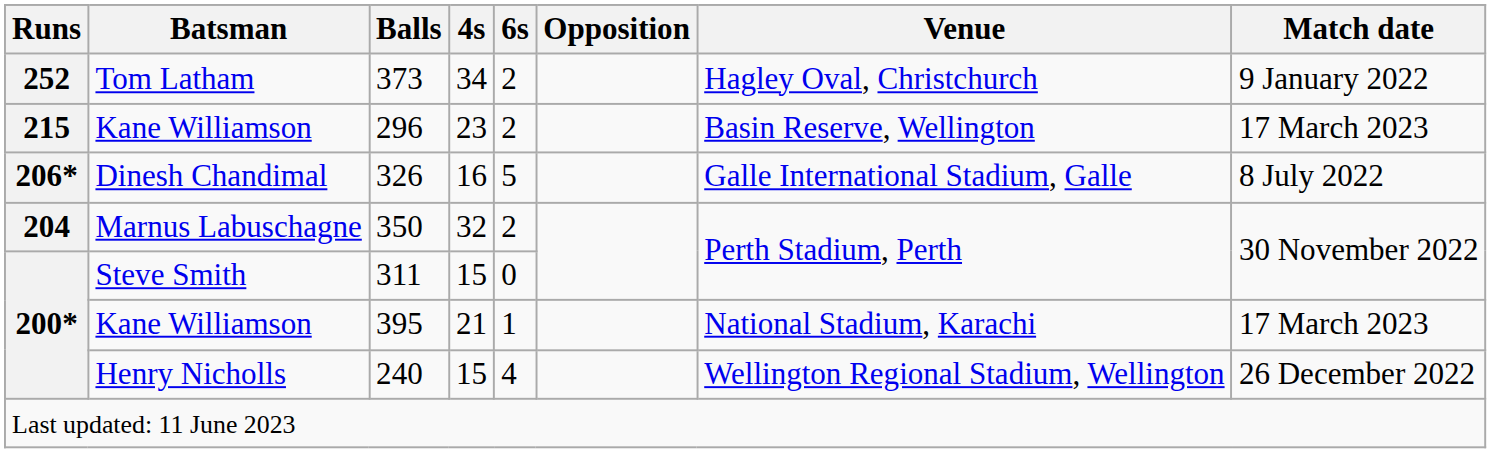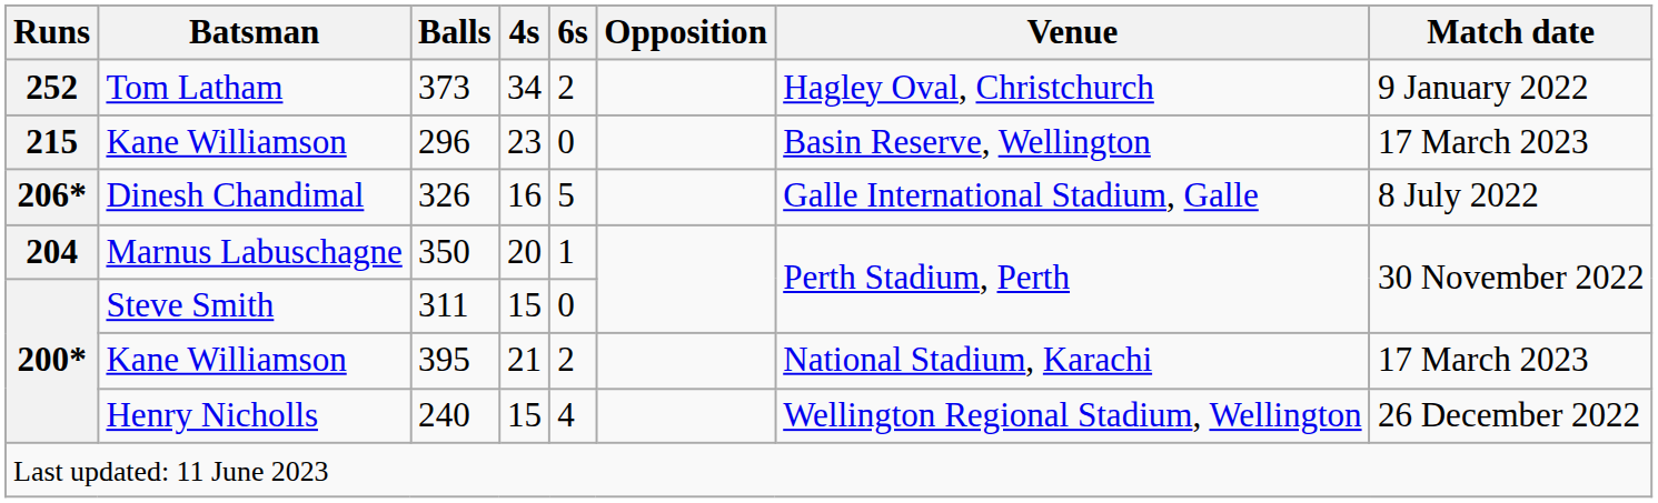 <table class="wikitable sortable">
 <tr>
 <th>Runs</th>
 <th>Batsman</th>
 <th>Balls</th>
 <th>4s</th>
 <th>6s</th>
 <th>Opposition</th>
 <th>Venue</th>
 <th>Match date</th>
 </tr>
 <tr>
 <th>252</th>
 <td> <a href='#'>Tom Latham</a></td>
 <td>373</td>
 <td>34</td>
 <td>2</td>
 <td></td>
 <td><a href='#'>Hagley Oval</a>, <a href='#'>Christchurch</a></td>
 <td>9 January 2022</td>
 </tr>
 <tr>
 <th>215</th>
 <td> <a href='#'>Kane Williamson</a></td>
 <td>296</td>
 <td>23</td>
-<td>2</td>
+<td>0</td>
 <td></td>
 <td><a href='#'>Basin Reserve</a>, <a href='#'>Wellington</a></td>
 <td>17 March 2023</td>
 </tr>
 <tr>
 <th>206*</th>
 <td> <a href='#'>Dinesh Chandimal</a></td>
 <td>326</td>
 <td>16</td>
 <td>5</td>
 <td></td>
 <td><a href='#'>Galle International Stadium</a>, <a href='#'>Galle</a></td>
 <td>8 July 2022</td>
 </tr>
 <tr>
 <th>204</th>
 <td> <a href='#'>Marnus Labuschagne</a></td>
 <td>350</td>
-<td>32</td>
-<td>2</td>
+<td>20</td>
+<td>1</td>
 <td rowspan=2></td>
 <td rowspan=2><a href='#'>Perth Stadium</a>, <a href='#'>Perth</a></td>
 <td rowspan=2>30 November 2022</td>
 </tr>
 <tr>
 <th rowspan=3>200*</th>
 <td> <a href='#'>Steve Smith</a></td>
 <td>311</td>
 <td>15</td>
 <td>0</td>
 </tr>
 <tr>
 <td> <a href='#'>Kane Williamson</a></td>
 <td>395</td>
 <td>21</td>
-<td>1</td>
+<td>2</td>
 <td></td>
 <td><a href='#'>National Stadium</a>, <a href='#'>Karachi</a></td>
 <td>17 March 2023</td>
 </tr>
 <tr>
 <td> <a href='#'>Henry Nicholls</a></td>
 <td>240</td>
 <td>15</td>
 <td>4</td>
 <td></td>
 <td><a href='#'>Wellington Regional Stadium</a>, <a href='#'>Wellington</a></td>
 <td>26 December 2022</td>
 </tr>
 <tr class="sortbottom">
 <td colspan=9><small> Last updated: 11 June 2023</small></td>
 </tr>
 </table>
